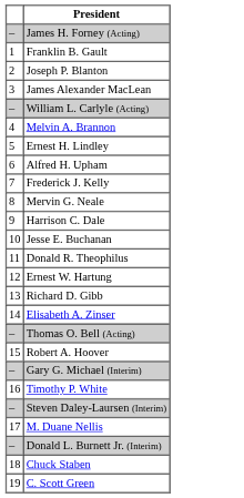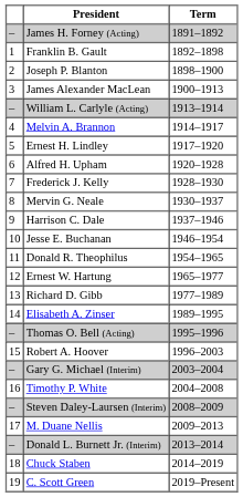 <table border="1" cellspacing="0" cellpadding="3" style="margin-left: 2em;">
 <tr>
 <th></th>
 <th>President</th>
+<th>Term</th>
 </tr>
 <tr style="background: #CFCFCF">
 <td>–</td>
 <td>James H. Forney <small>(Acting)</small></td>
+<td>1891–1892</td>
 </tr>
 <tr>
 <td>1</td>
 <td>Franklin B. Gault</td>
+<td>1892–1898</td>
 </tr>
 <tr>
 <td>2</td>
 <td>Joseph P. Blanton</td>
+<td>1898–1900</td>
 </tr>
 <tr>
 <td>3</td>
 <td>James Alexander MacLean</td>
+<td>1900–1913 </td>
 </tr>
 <tr style="background: #CFCFCF">
 <td>–</td>
 <td>William L. Carlyle <small>(Acting)</small> </td>
+<td>1913–1914</td>
 </tr>
 <tr>
 <td>4</td>
 <td><a href='#'>Melvin A. Brannon</a></td>
+<td>1914–1917 </td>
 </tr>
 <tr>
 <td>5</td>
 <td>Ernest H. Lindley</td>
+<td>1917–1920</td>
 </tr>
 <tr>
 <td>6</td>
 <td>Alfred H. Upham</td>
+<td>1920–1928</td>
 </tr>
 <tr>
 <td>7</td>
 <td>Frederick J. Kelly</td>
+<td>1928–1930</td>
 </tr>
 <tr>
 <td>8</td>
 <td>Mervin G. Neale</td>
+<td>1930–1937</td>
 </tr>
 <tr>
 <td>9</td>
 <td>Harrison C. Dale</td>
+<td>1937–1946</td>
 </tr>
 <tr>
 <td>10</td>
 <td>Jesse E. Buchanan</td>
+<td>1946–1954</td>
 </tr>
 <tr>
 <td>11</td>
 <td>Donald R. Theophilus</td>
+<td>1954–1965</td>
 </tr>
 <tr>
 <td>12</td>
 <td>Ernest W. Hartung</td>
+<td>1965–1977</td>
 </tr>
 <tr>
 <td>13</td>
 <td>Richard D. Gibb</td>
+<td>1977–1989</td>
 </tr>
 <tr>
 <td>14</td>
 <td><a href='#'>Elisabeth A. Zinser</a></td>
+<td>1989–1995</td>
 </tr>
 <tr style="background: #CFCFCF">
 <td>–</td>
 <td>Thomas O. Bell <small>(Acting)</small></td>
+<td>1995–1996</td>
 </tr>
 <tr>
 <td>15</td>
 <td>Robert A. Hoover</td>
+<td>1996–2003</td>
 </tr>
 <tr style="background: #CFCFCF">
 <td>–</td>
 <td>Gary G. Michael <small>(Interim)</small> </td>
+<td>2003–2004</td>
 </tr>
 <tr>
 <td>16</td>
 <td><a href='#'>Timothy P. White</a></td>
+<td>2004–2008</td>
 </tr>
 <tr style="background: #CFCFCF">
 <td>–</td>
 <td>Steven Daley-Laursen <small>(Interim)</small></td>
+<td>2008–2009</td>
 </tr>
 <tr>
 <td>17</td>
 <td><a href='#'>M. Duane Nellis</a></td>
+<td>2009–2013</td>
 </tr>
 <tr style="background: #CFCFCF">
 <td>–</td>
 <td>Donald L. Burnett Jr. <small>(Interim)</small></td>
+<td>2013–2014</td>
 </tr>
 <tr>
 <td>18</td>
 <td><a href='#'>Chuck Staben</a></td>
+<td>2014–2019</td>
 </tr>
 <tr>
 <td>19</td>
 <td><a href='#'>C. Scott Green</a></td>
+<td>2019–Present</td>
 </tr>
 </table>
